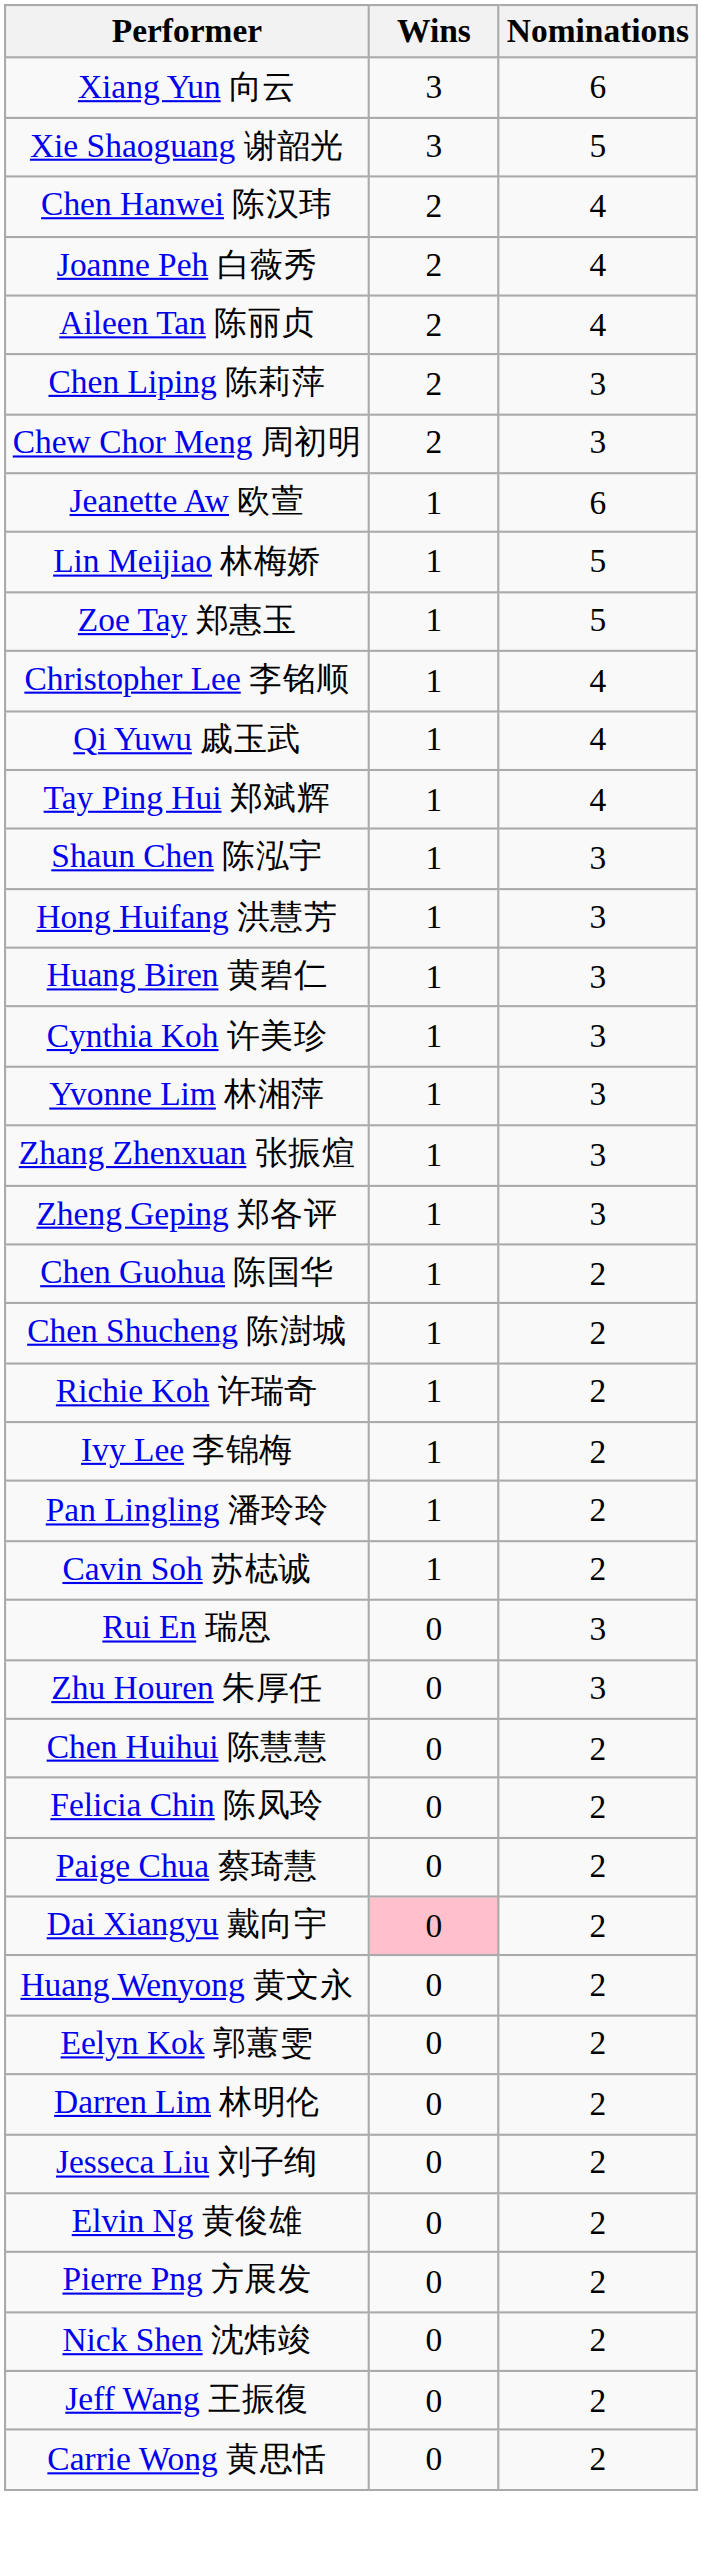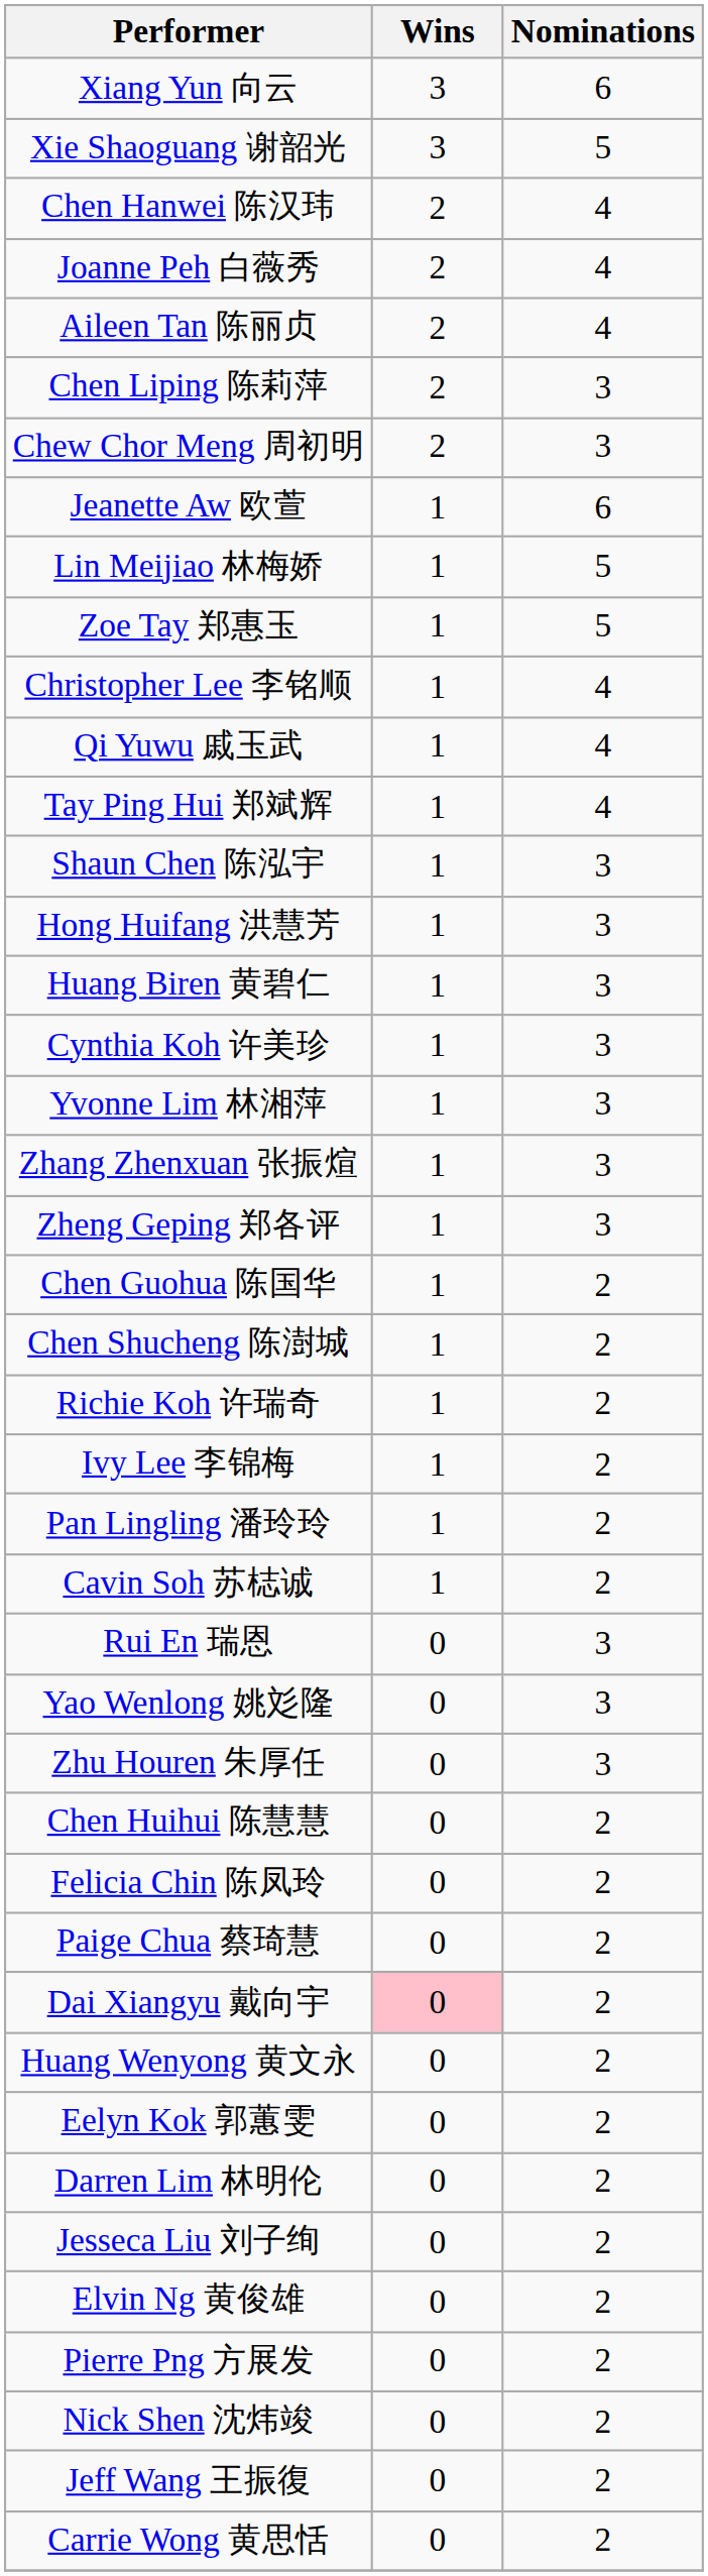 <table class="wikitable" style="text-align:center;">
 <tr>
 <th scope="col" align="center">Performer</th>
 <th scope="col" width="55" align="center">Wins</th>
 <th scope="col">Nominations</th>
 </tr>
 <tr>
 <td><a href='#'>Xiang Yun</a> 向云</td>
 <td>3</td>
 <td>6</td>
 </tr>
 <tr>
 <td><a href='#'>Xie Shaoguang</a> 谢韶光</td>
 <td>3</td>
 <td>5</td>
 </tr>
 <tr>
 <td><a href='#'>Chen Hanwei</a> 陈汉玮</td>
 <td>2</td>
 <td>4</td>
 </tr>
 <tr>
 <td><a href='#'>Joanne Peh</a> 白薇秀</td>
 <td>2</td>
 <td>4</td>
 </tr>
 <tr>
 <td><a href='#'>Aileen Tan</a> 陈丽贞</td>
 <td>2</td>
 <td>4</td>
 </tr>
 <tr>
 <td><a href='#'>Chen Liping</a> 陈莉萍</td>
 <td>2</td>
 <td>3</td>
 </tr>
 <tr>
 <td><a href='#'>Chew Chor Meng</a> 周初明</td>
 <td>2</td>
 <td>3</td>
 </tr>
 <tr>
 <td><a href='#'>Jeanette Aw</a> 欧萱</td>
 <td>1</td>
 <td>6</td>
 </tr>
 <tr>
 <td><a href='#'>Lin Meijiao</a> 林梅娇</td>
 <td>1</td>
 <td>5</td>
 </tr>
 <tr>
 <td><a href='#'>Zoe Tay</a> 郑惠玉</td>
 <td>1</td>
 <td>5</td>
 </tr>
 <tr>
 <td><a href='#'>Christopher Lee</a> 李铭顺</td>
 <td>1</td>
 <td>4</td>
 </tr>
 <tr>
 <td><a href='#'>Qi Yuwu</a> 戚玉武</td>
 <td>1</td>
 <td>4</td>
 </tr>
 <tr>
 <td><a href='#'>Tay Ping Hui</a> 郑斌辉</td>
 <td>1</td>
 <td>4</td>
 </tr>
 <tr>
 <td><a href='#'>Shaun Chen</a> 陈泓宇</td>
 <td>1</td>
 <td>3</td>
 </tr>
 <tr>
 <td><a href='#'>Hong Huifang</a> 洪慧芳</td>
 <td>1</td>
 <td>3</td>
 </tr>
 <tr>
 <td><a href='#'>Huang Biren</a> 黄碧仁</td>
 <td>1</td>
 <td>3</td>
 </tr>
 <tr>
 <td><a href='#'>Cynthia Koh</a> 许美珍</td>
 <td>1</td>
 <td>3</td>
 </tr>
 <tr>
 <td><a href='#'>Yvonne Lim</a> 林湘萍</td>
 <td>1</td>
 <td>3</td>
 </tr>
 <tr>
 <td><a href='#'>Zhang Zhenxuan</a> 张振煊</td>
 <td>1</td>
 <td>3</td>
 </tr>
 <tr>
 <td><a href='#'>Zheng Geping</a> 郑各评</td>
 <td>1</td>
 <td>3</td>
 </tr>
 <tr>
 <td><a href='#'>Chen Guohua</a> 陈国华</td>
 <td>1</td>
 <td>2</td>
 </tr>
 <tr>
 <td><a href='#'>Chen Shucheng</a> 陈澍城</td>
 <td>1</td>
 <td>2</td>
 </tr>
 <tr>
 <td><a href='#'>Richie Koh</a> 许瑞奇</td>
 <td>1</td>
 <td>2</td>
 </tr>
 <tr>
 <td><a href='#'>Ivy Lee</a> 李锦梅</td>
 <td>1</td>
 <td>2</td>
 </tr>
 <tr>
 <td><a href='#'>Pan Lingling</a> 潘玲玲</td>
 <td>1</td>
 <td>2</td>
 </tr>
 <tr>
 <td><a href='#'>Cavin Soh</a> 苏梽诚</td>
 <td>1</td>
 <td>2</td>
 </tr>
 <tr>
 <td><a href='#'>Rui En</a> 瑞恩</td>
 <td>0</td>
 <td>3</td>
 </tr>
 <tr>
+<td><a href='#'>Yao Wenlong</a> 姚彣隆</td>
+<td>0</td>
+<td>3</td>
+</tr>
+<tr>
 <td><a href='#'>Zhu Houren</a> 朱厚任</td>
 <td>0</td>
 <td>3</td>
 </tr>
 <tr>
 <td><a href='#'>Chen Huihui</a> 陈慧慧</td>
 <td>0</td>
 <td>2</td>
 </tr>
 <tr>
 <td><a href='#'>Felicia Chin</a> 陈凤玲</td>
 <td>0</td>
 <td>2</td>
 </tr>
 <tr>
 <td><a href='#'>Paige Chua</a> 蔡琦慧</td>
 <td>0</td>
 <td>2</td>
 </tr>
 <tr>
 <td><a href='#'>Dai Xiangyu</a> 戴向宇</td>
 <td style="background: pink;">0</td>
 <td>2</td>
 </tr>
 <tr>
 <td><a href='#'>Huang Wenyong</a> 黄文永</td>
 <td>0</td>
 <td>2</td>
 </tr>
 <tr>
 <td><a href='#'>Eelyn Kok</a> 郭蕙雯</td>
 <td>0</td>
 <td>2</td>
 </tr>
 <tr>
 <td><a href='#'>Darren Lim</a> 林明伦</td>
 <td>0</td>
 <td>2</td>
 </tr>
 <tr>
 <td><a href='#'>Jesseca Liu</a> 刘子绚</td>
 <td>0</td>
 <td>2</td>
 </tr>
 <tr>
 <td><a href='#'>Elvin Ng</a> 黄俊雄</td>
 <td>0</td>
 <td>2</td>
 </tr>
 <tr>
 <td><a href='#'>Pierre Png</a> 方展发</td>
 <td>0</td>
 <td>2</td>
 </tr>
 <tr>
 <td><a href='#'>Nick Shen</a> 沈炜竣</td>
 <td>0</td>
 <td>2</td>
 </tr>
 <tr>
 <td><a href='#'>Jeff Wang</a> 王振復</td>
 <td>0</td>
 <td>2</td>
 </tr>
 <tr>
 <td><a href='#'>Carrie Wong</a> 黄思恬</td>
 <td>0</td>
 <td>2</td>
 </tr>
 <tr>
 </tr>
 </table>
